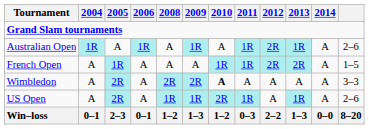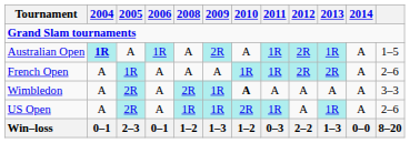 <table class=wikitable style=font-size:97%;text-align:center>
 <tr>
 <th>Tournament</th>
 <th><a href='#'>2004</a></th>
 <th><a href='#'>2005</a></th>
 <th><a href='#'>2006</a></th>
 <th><a href='#'>2008</a></th>
 <th><a href='#'>2009</a></th>
 <th><a href='#'>2010</a></th>
 <th><a href='#'>2011</a></th>
 <th><a href='#'>2012</a></th>
 <th><a href='#'>2013</a></th>
 <th><a href='#'>2014</a></th>
 <th></th>
 </tr>
 <tr>
 <td colspan=15 align=left><a href='#'><strong>Grand Slam tournaments</strong></a></td>
 </tr>
 <tr>
 <td align=left><a href='#'>Australian Open</a></td>
-<td bgcolor=afeeee><a href='#'>1R</a></td>
+<td bgcolor=afeeee><strong><a href='#'>1R</a></strong></td>
 <td>A</td>
 <td bgcolor=afeeee><a href='#'>1R</a></td>
 <td>A</td>
-<td bgcolor=afeeee><a href='#'>1R</a></td>
+<td bgcolor=afeeee><a href='#'>2R</a></td>
 <td>A</td>
 <td bgcolor=afeeee><a href='#'>1R</a></td>
 <td bgcolor=afeeee><a href='#'>2R</a></td>
 <td bgcolor=afeeee><a href='#'>1R</a></td>
 <td>A</td>
-<td>2–6</td>
+<td>1–5</td>
 </tr>
 <tr>
 <td align=left><a href='#'>French Open</a></td>
 <td>A</td>
 <td bgcolor=afeeee><a href='#'>1R</a></td>
 <td>A</td>
 <td>A</td>
 <td>A</td>
 <td bgcolor=afeeee><a href='#'>1R</a></td>
 <td bgcolor=afeeee><a href='#'>1R</a></td>
 <td bgcolor=afeeee><a href='#'>2R</a></td>
 <td bgcolor=afeeee><a href='#'>2R</a></td>
 <td>A</td>
-<td>1–5</td>
+<td>2–6</td>
 </tr>
 <tr>
 <td align=left><a href='#'>Wimbledon</a></td>
 <td>A</td>
 <td bgcolor=afeeee><a href='#'>2R</a></td>
 <td>A</td>
 <td bgcolor=afeeee><a href='#'>2R</a></td>
-<td bgcolor=afeeee><a href='#'>2R</a></td>
+<td bgcolor=afeeee><a href='#'>1R</a></td>
 <td><strong>A</strong></td>
 <td>A</td>
 <td>A</td>
 <td>A</td>
 <td>A</td>
 <td>3–3</td>
 </tr>
 <tr>
 <td align=left><a href='#'>US Open</a></td>
 <td>A</td>
 <td bgcolor=afeeee><a href='#'>2R</a></td>
 <td>A</td>
 <td bgcolor=afeeee><a href='#'>1R</a></td>
 <td bgcolor=afeeee><a href='#'>1R</a></td>
 <td bgcolor=afeeee><a href='#'>2R</a></td>
 <td bgcolor=afeeee><a href='#'>1R</a></td>
 <td>A</td>
 <td bgcolor=afeeee><a href='#'>1R</a></td>
 <td>A</td>
 <td>2–6</td>
 </tr>
 <tr>
 <th style=text-align:left>Win–loss</th>
 <th>0–1</th>
 <th>2–3</th>
 <th>0–1</th>
 <th>1–2</th>
 <th>1–3</th>
 <th>1–2</th>
 <th>0–3</th>
 <th>2–2</th>
 <th>1–3</th>
 <th>0–0</th>
 <th>8–20</th>
 </tr>
 </table>
